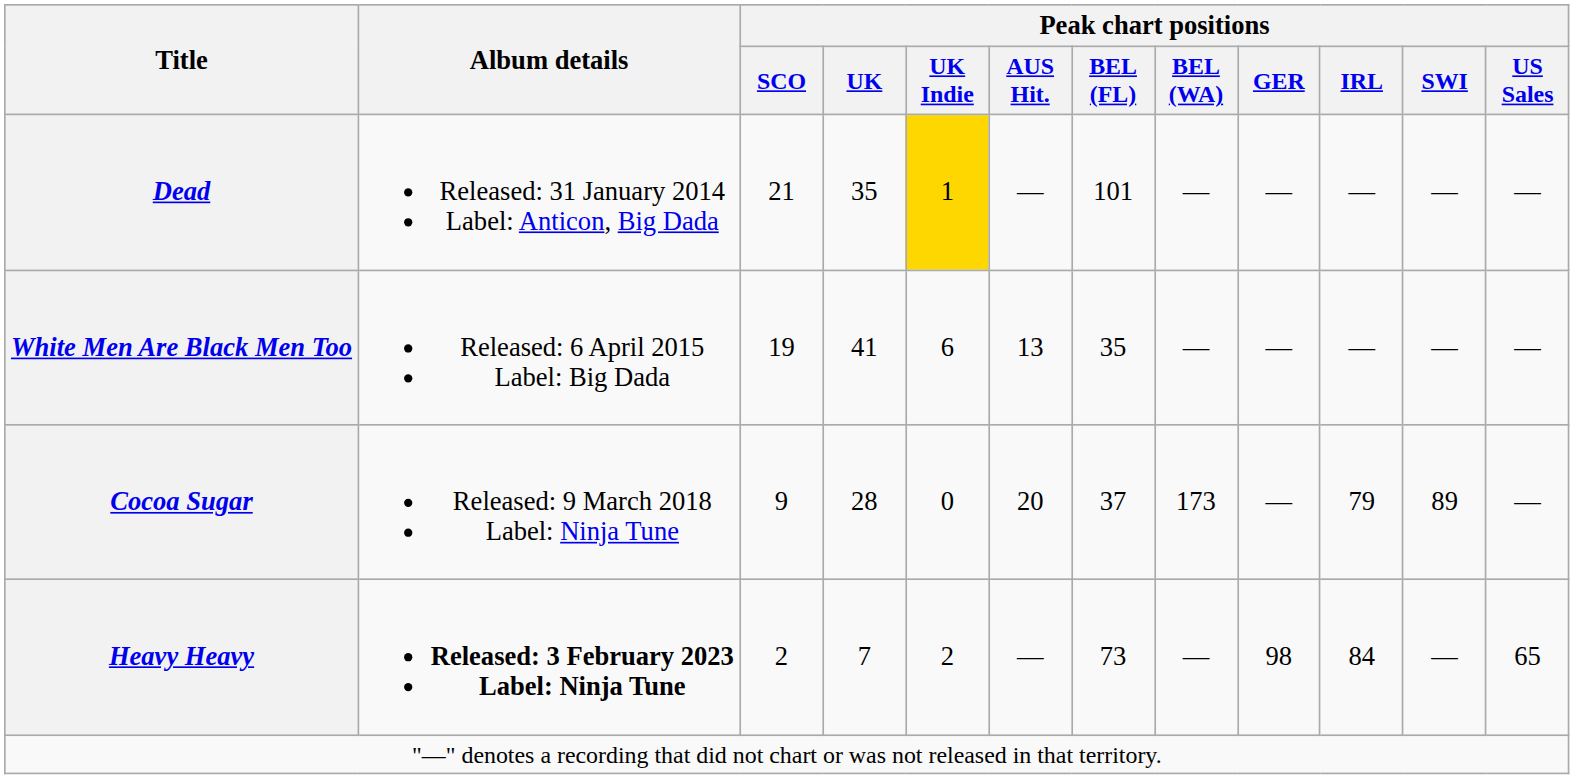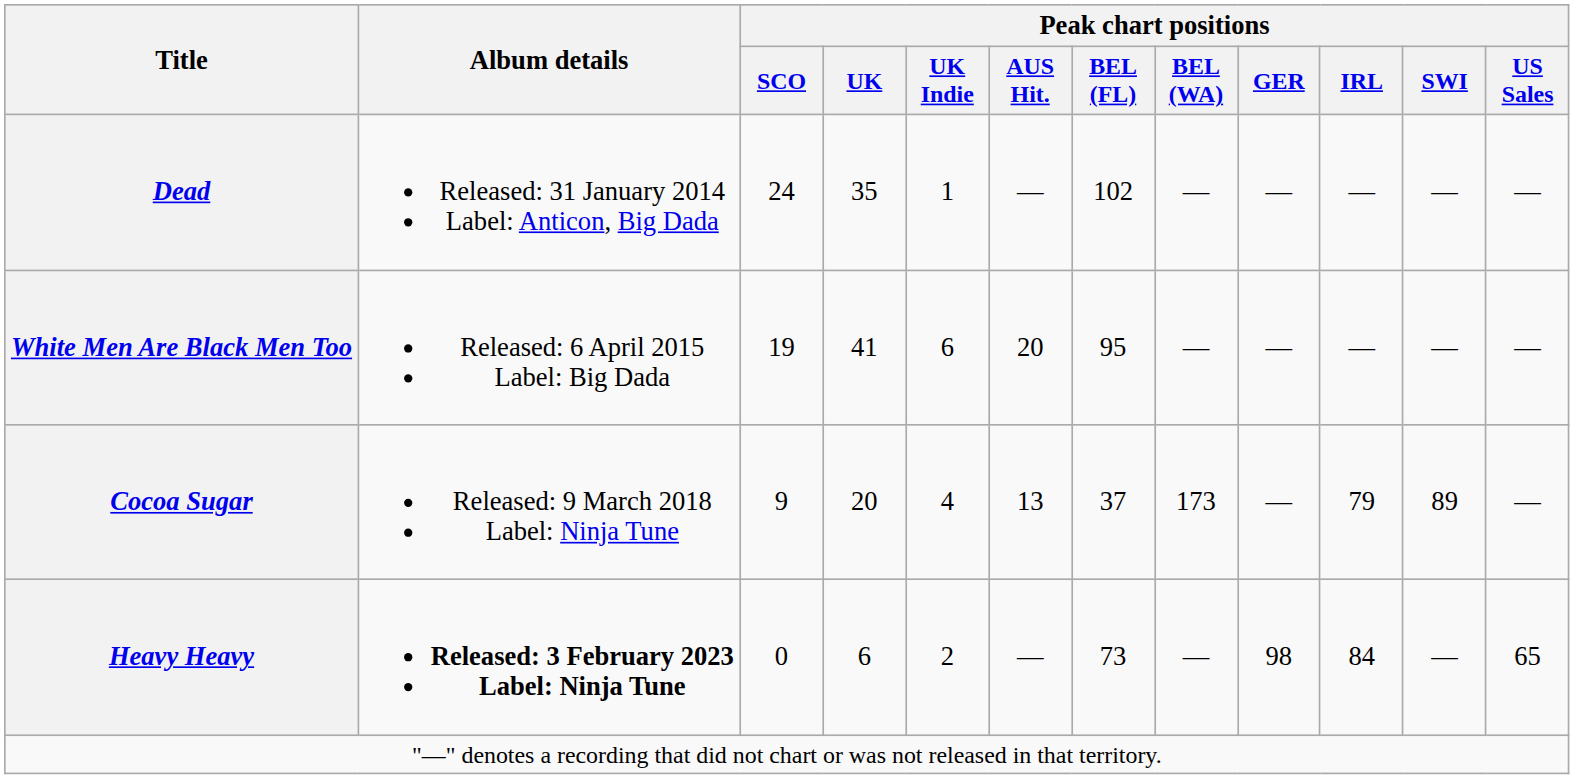 <table class="wikitable plainrowheaders" style="text-align: center;">
 <tr>
 <th scope="col" rowspan="2">Title</th>
 <th scope="col" rowspan="2">Album details</th>
 <th scope="col" colspan="10">Peak chart positions</th>
 </tr>
 <tr>
 <th scope="col" style="width:3em; font-size:90%;"><a href='#'>SCO</a><br></th>
 <th scope="col" style="width:3em; font-size:90%;"><a href='#'>UK</a><br></th>
 <th scope="col" style="width:3em; font-size:90%;"><a href='#'>UK<br>Indie</a><br></th>
 <th scope="col" style="width:3em; font-size:90%;"><a href='#'>AUS<br>Hit.</a><br></th>
 <th scope="col" style="width:3em; font-size:90%;"><a href='#'>BEL<br>(FL)</a><br></th>
 <th scope="col" style="width:3em; font-size:90%;"><a href='#'>BEL<br>(WA)</a><br></th>
 <th scope="col" style="width:3em; font-size:90%;"><a href='#'>GER</a><br></th>
 <th scope="col" style="width:3em; font-size:90%;"><a href='#'>IRL</a><br></th>
 <th scope="col" style="width:3em; font-size:90%;"><a href='#'>SWI</a><br></th>
 <th scope="col" style="width:3em; font-size:90%;"><a href='#'>US<br>Sales</a><br></th>
 </tr>
 <tr>
 <th scope="row"><em><a href='#'>Dead</a></em></th>
 <td><br><ul><li>Released: 31 January 2014</li><li>Label: <a href='#'>Anticon</a>, <a href='#'>Big Dada</a></li></ul></td>
-<td>21</td>
+<td>24</td>
 <td>35</td>
-<td style="background: gold;">1</td>
+<td>1</td>
 <td>—</td>
-<td>101</td>
+<td>102</td>
 <td>—</td>
 <td>—</td>
 <td>—</td>
 <td>—</td>
 <td>—</td>
 </tr>
 <tr>
 <th scope="row"><em><a href='#'>White Men Are Black Men Too</a></em></th>
 <td><br><ul><li>Released: 6 April 2015</li><li>Label: Big Dada</li></ul></td>
 <td>19</td>
 <td>41</td>
 <td>6</td>
-<td>13</td>
-<td>35</td>
+<td>20</td>
+<td>95</td>
 <td>—</td>
 <td>—</td>
 <td>—</td>
 <td>—</td>
 <td>—</td>
 </tr>
 <tr>
 <th scope="row"><em><a href='#'>Cocoa Sugar</a></em></th>
 <td><br><ul><li>Released: 9 March 2018</li><li>Label: <a href='#'>Ninja Tune</a></li></ul></td>
 <td>9</td>
-<td>28</td>
-<td>0</td>
 <td>20</td>
+<td>4</td>
+<td>13</td>
 <td>37</td>
 <td>173</td>
 <td>—</td>
 <td>79</td>
 <td>89</td>
 <td>—</td>
 </tr>
 <tr>
 <th scope="row"><em><a href='#'>Heavy Heavy</a></em></th>
 <td><strong><br><ul><li>Released: 3 February 2023</li><li>Label: Ninja Tune</li></ul></strong></td>
-<td>2</td>
-<td>7</td>
+<td>0</td>
+<td>6</td>
 <td>2</td>
 <td>—</td>
 <td>73</td>
 <td>—</td>
 <td>98</td>
 <td>84</td>
 <td>—</td>
 <td>65</td>
 </tr>
 <tr>
 <td colspan="14" style="font-size:90%">"—" denotes a recording that did not chart or was not released in that territory.</td>
 </tr>
 </table>
